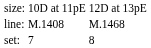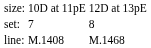 <table style="margin-left:40px;">
 <tr>
 <td>size:</td>
 <td>10D at 11pE</td>
 <td>12D at 13pE</td>
 </tr>
 <tr>
+<td>set:</td>
+<td>7</td>
+<td>8</td>
+</tr>
+<tr>
 <td>line:</td>
 <td>M.1408</td>
 <td>M.1468</td>
 </tr>
-<tr>
-<td>set:</td>
-<td>7</td>
-<td>8</td>
-</tr>
 </table>
